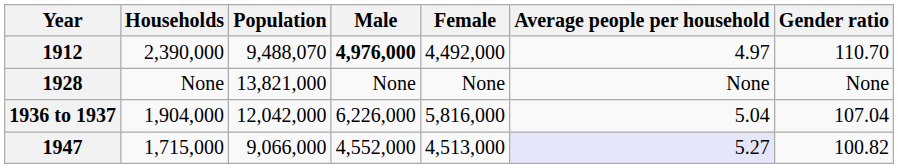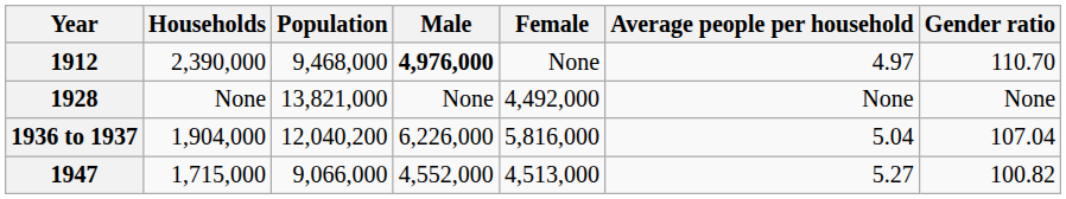 <table class="wikitable sortable">
 <tr>
 <th>Year</th>
 <th>Households</th>
 <th>Population</th>
 <th>Male</th>
 <th>Female</th>
 <th>Average people per household</th>
 <th>Gender ratio</th>
 </tr>
 <tr align="right">
 <th>1912</th>
 <td>2,390,000</td>
-<td>9,488,070</td>
+<td>9,468,000</td>
 <td><strong>4,976,000</strong></td>
-<td>4,492,000</td>
+<td>None</td>
 <td>4.97</td>
 <td>110.70</td>
 </tr>
 <tr align="right">
 <th>1928</th>
 <td>None</td>
 <td>13,821,000</td>
 <td>None</td>
-<td>None</td>
+<td>4,492,000</td>
 <td>None</td>
 <td>None</td>
 </tr>
 <tr align="right">
 <th>1936 to 1937</th>
 <td>1,904,000</td>
-<td>12,042,000</td>
+<td>12,040,200</td>
 <td>6,226,000</td>
 <td>5,816,000</td>
 <td>5.04</td>
 <td>107.04</td>
 </tr>
 <tr align="right">
 <th>1947</th>
 <td>1,715,000</td>
 <td>9,066,000</td>
 <td>4,552,000</td>
 <td>4,513,000</td>
-<td style="background: lavender;">5.27</td>
+<td>5.27</td>
 <td>100.82</td>
 </tr>
 </table>
